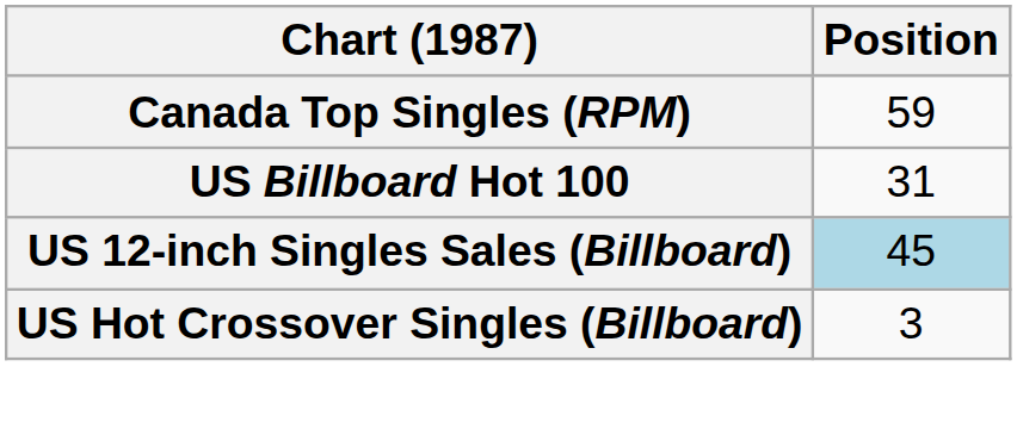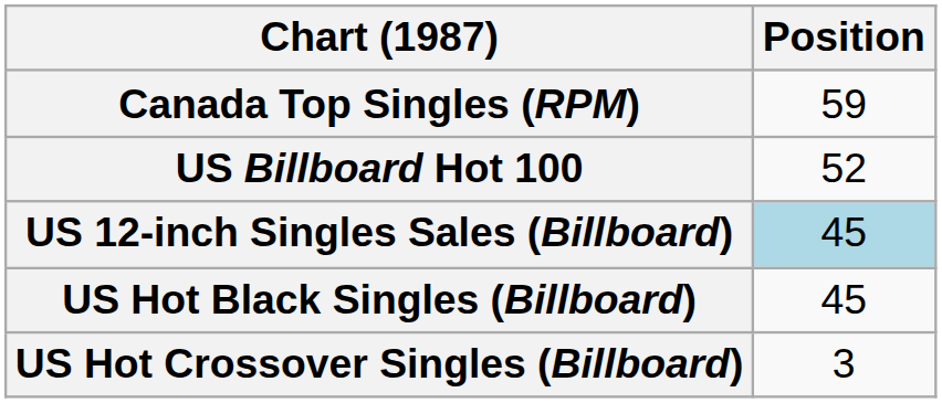 <table class="wikitable sortable plainrowheaders" style="text-align:center">
 <tr>
 <th>Chart (1987)</th>
 <th>Position</th>
 </tr>
 <tr>
 <th scope="row">Canada Top Singles (<em>RPM</em>)</th>
 <td>59</td>
 </tr>
 <tr>
 <th scope="row">US <em>Billboard</em> Hot 100</th>
-<td>31</td>
+<td>52</td>
 </tr>
 <tr>
 <th scope="row">US 12-inch Singles Sales (<em>Billboard</em>)</th>
 <td style="background: lightblue;">45</td>
 </tr>
 <tr>
+<th scope="row">US Hot Black Singles (<em>Billboard</em>)</th>
+<td>45</td>
+</tr>
+<tr>
 <th scope="row">US Hot Crossover Singles (<em>Billboard</em>)</th>
 <td>3</td>
 </tr>
 </table>
